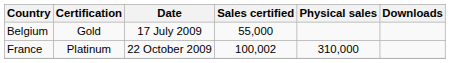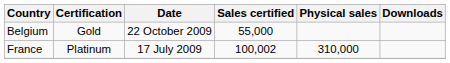 <table class="wikitable sortable">
 <tr>
 <th>Country</th>
 <th>Certification</th>
 <th>Date</th>
 <th>Sales certified</th>
 <th>Physical sales</th>
 <th>Downloads</th>
 </tr>
 <tr>
 <td>Belgium</td>
 <td align="center">Gold</td>
-<td align="center">17 July 2009</td>
+<td align="center">22 October 2009</td>
 <td align="center">55,000</td>
 <td align="center"></td>
 <td align="center"></td>
 </tr>
 <tr>
 <td>France</td>
 <td align="center">Platinum</td>
-<td align="center">22 October 2009</td>
+<td align="center">17 July 2009</td>
 <td align="center">100,002</td>
 <td align="center">310,000</td>
 <td align="center"></td>
 </tr>
 <tr>
 </tr>
 </table>
